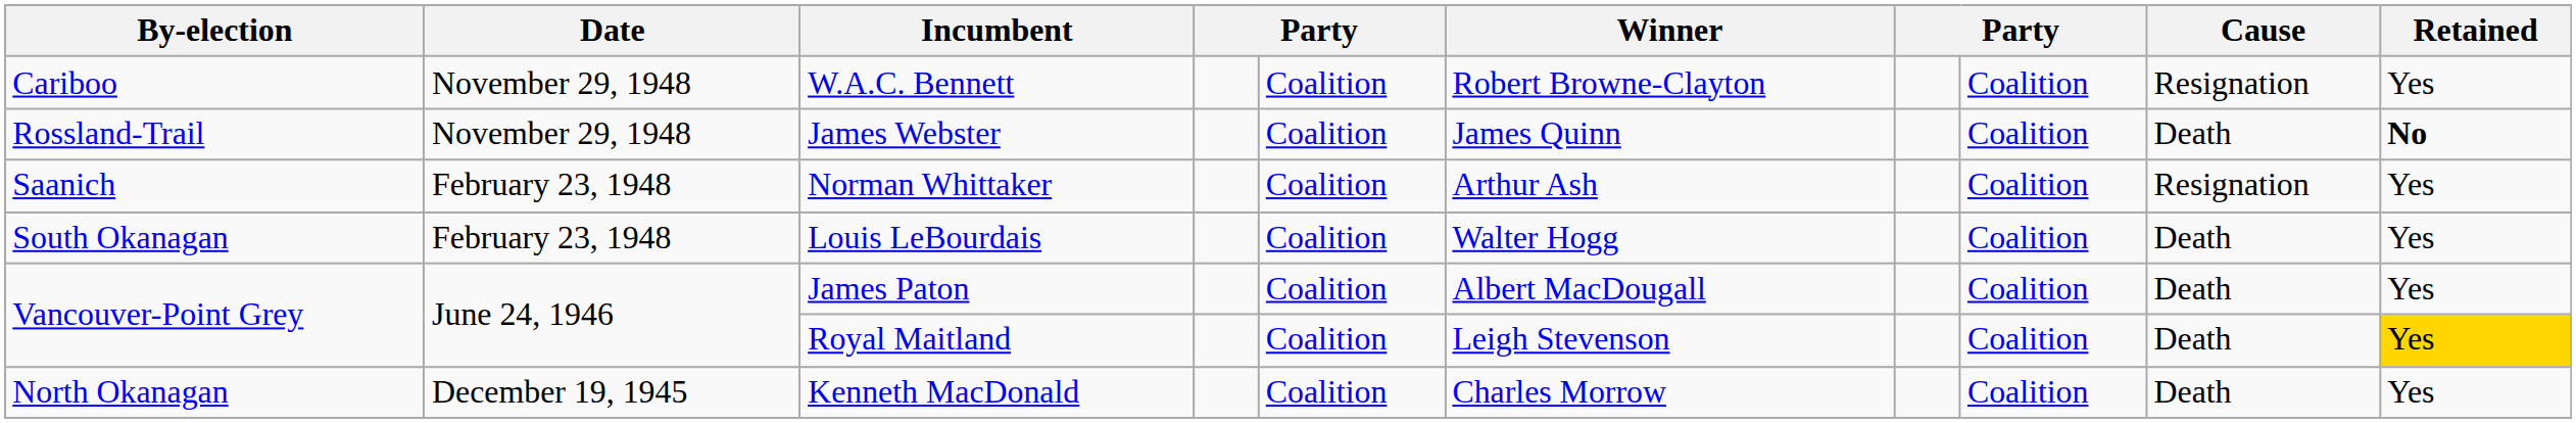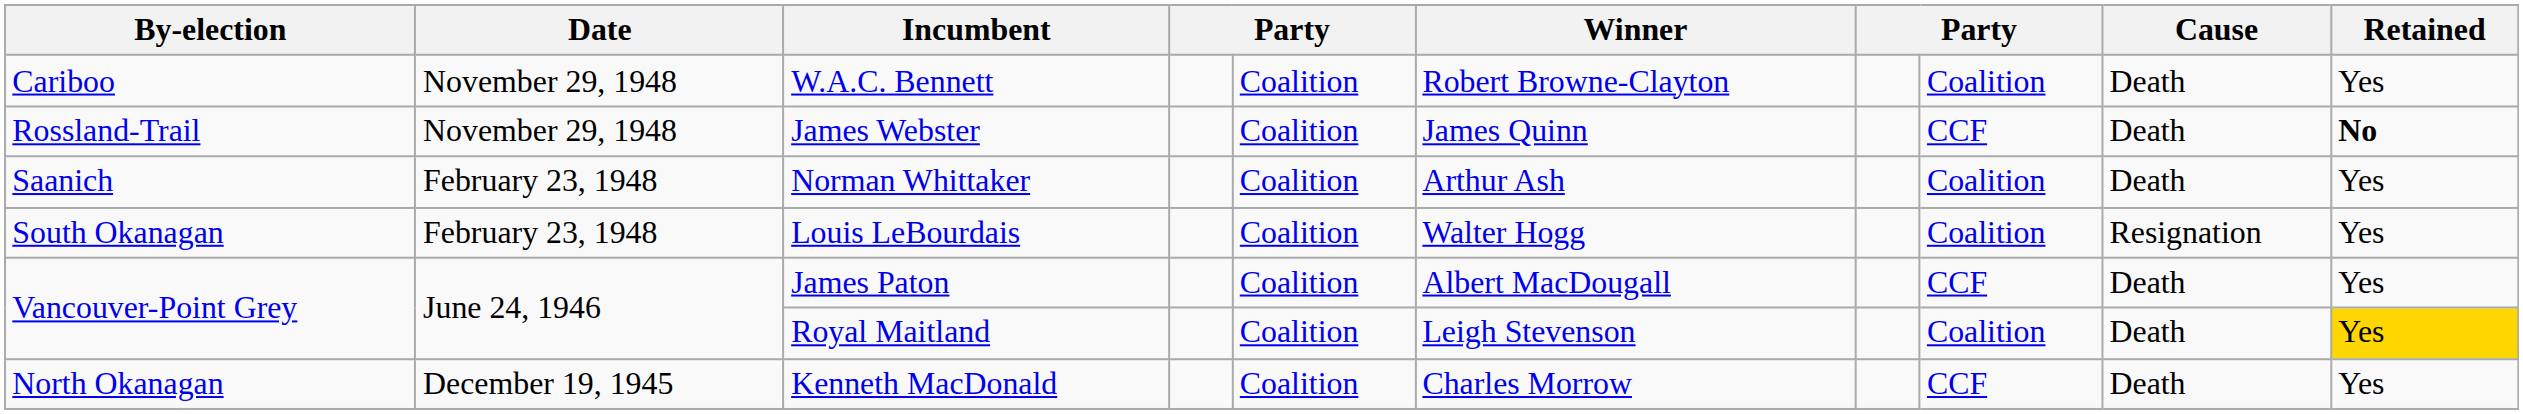 <table class=wikitable style="width:100%">
 <tr>
 <th>By-election</th>
 <th>Date</th>
 <th>Incumbent</th>
 <th colspan=2>Party</th>
 <th>Winner</th>
 <th colspan=2>Party</th>
 <th>Cause</th>
 <th>Retained</th>
 </tr>
 <tr>
 <td><a href='#'>Cariboo</a></td>
 <td>November 29, 1948</td>
 <td><a href='#'>W.A.C. Bennett</a></td>
 <td>    </td>
 <td><a href='#'>Coalition</a></td>
 <td><a href='#'>Robert Browne-Clayton</a></td>
 <td>    </td>
 <td><a href='#'>Coalition</a></td>
-<td>Resignation</td>
+<td>Death</td>
 <td>Yes</td>
 </tr>
 <tr>
 <td><a href='#'>Rossland-Trail</a></td>
 <td>November 29, 1948</td>
 <td><a href='#'>James Webster</a></td>
 <td>    </td>
 <td><a href='#'>Coalition</a></td>
 <td><a href='#'>James Quinn</a></td>
 <td>    </td>
-<td><a href='#'>Coalition</a></td>
+<td><a href='#'>CCF</a></td>
 <td>Death</td>
 <td><strong>No</strong></td>
 </tr>
 <tr>
 <td><a href='#'>Saanich</a></td>
 <td>February 23, 1948</td>
 <td><a href='#'>Norman Whittaker</a></td>
 <td>    </td>
 <td><a href='#'>Coalition</a></td>
 <td><a href='#'>Arthur Ash</a></td>
 <td>    </td>
 <td><a href='#'>Coalition</a></td>
-<td>Resignation</td>
+<td>Death</td>
 <td>Yes</td>
 </tr>
 <tr>
 <td><a href='#'>South Okanagan</a></td>
 <td>February 23, 1948</td>
 <td><a href='#'>Louis LeBourdais</a></td>
 <td>    </td>
 <td><a href='#'>Coalition</a></td>
 <td><a href='#'>Walter Hogg</a></td>
 <td>    </td>
 <td><a href='#'>Coalition</a></td>
-<td>Death</td>
+<td>Resignation</td>
 <td>Yes</td>
 </tr>
 <tr>
 <td rowspan=2><a href='#'>Vancouver-Point Grey</a></td>
 <td rowspan=2>June 24, 1946</td>
 <td><a href='#'>James Paton</a></td>
 <td>    </td>
 <td><a href='#'>Coalition</a></td>
 <td><a href='#'>Albert MacDougall</a></td>
 <td>    </td>
-<td><a href='#'>Coalition</a></td>
+<td><a href='#'>CCF</a></td>
 <td>Death</td>
 <td>Yes</td>
 </tr>
 <tr>
 <td><a href='#'>Royal Maitland</a></td>
 <td>    </td>
 <td><a href='#'>Coalition</a></td>
 <td><a href='#'>Leigh Stevenson</a></td>
 <td>    </td>
 <td><a href='#'>Coalition</a></td>
 <td>Death</td>
 <td style="background: gold;">Yes</td>
 </tr>
 <tr>
 <td><a href='#'>North Okanagan</a></td>
 <td>December 19, 1945</td>
 <td><a href='#'>Kenneth MacDonald</a></td>
 <td>    </td>
 <td><a href='#'>Coalition</a></td>
 <td><a href='#'>Charles Morrow</a></td>
 <td>    </td>
-<td><a href='#'>Coalition</a></td>
+<td><a href='#'>CCF</a></td>
 <td>Death</td>
 <td>Yes</td>
 </tr>
 </table>
